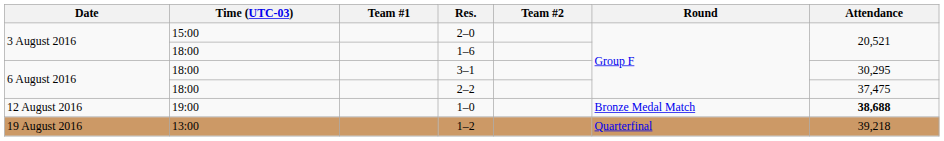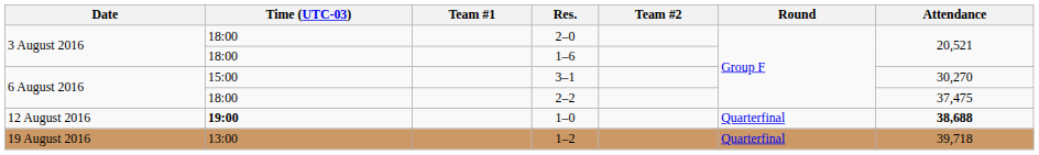 <table class="wikitable" style="text-align:left; width:100%;">
 <tr>
 <th>Date</th>
 <th>Time (<a href='#'>UTC-03</a>)</th>
 <th>Team #1</th>
 <th>Res.</th>
 <th>Team #2</th>
 <th>Round</th>
 <th>Attendance</th>
 </tr>
 <tr>
 <td rowspan=2>3 August 2016</td>
-<td>15:00</td>
+<td>18:00</td>
 <td></td>
 <td style="text-align:center;">2–0</td>
 <td></td>
 <td rowspan=4><a href='#'>Group F</a></td>
 <td rowspan=2 style="text-align:center;">20,521</td>
 </tr>
 <tr>
 <td>18:00</td>
 <td></td>
 <td style="text-align:center;">1–6</td>
 <td></td>
 </tr>
 <tr>
 <td rowspan=2>6 August 2016</td>
-<td>18:00</td>
+<td>15:00</td>
 <td></td>
 <td style="text-align:center;">3–1</td>
 <td></td>
-<td style="text-align:center;">30,295</td>
+<td style="text-align:center;">30,270</td>
 </tr>
 <tr>
 <td>18:00</td>
 <td></td>
 <td style="text-align:center;">2–2</td>
 <td></td>
 <td style="text-align:center;">37,475</td>
 </tr>
 <tr>
 <td>12 August 2016</td>
-<td>19:00</td>
+<td><strong>19:00</strong></td>
 <td></td>
 <td style="text-align:center;">1–0</td>
 <td></td>
-<td><a href='#'>Bronze Medal Match</a></td>
+<td><a href='#'>Quarterfinal</a></td>
 <td style="text-align:center;"><strong>38,688</strong></td>
 </tr>
 <tr style="background:#c96;">
 <td>19 August 2016</td>
 <td>13:00</td>
 <td></td>
 <td style="text-align:center;">1–2</td>
 <td></td>
 <td><a href='#'>Quarterfinal</a></td>
-<td style="text-align:center;">39,218</td>
+<td style="text-align:center;">39,718</td>
 </tr>
 </table>
